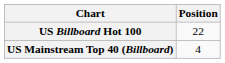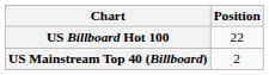 <table class="wikitable plainrowheaders" style="text-align:center">
 <tr>
 <th scope="col">Chart</th>
 <th scope="col">Position</th>
 </tr>
 <tr>
 <th scope="row">US <em>Billboard</em> Hot 100</th>
 <td>22</td>
 </tr>
 <tr>
 <th scope="row">US Mainstream Top 40 (<em>Billboard</em>)</th>
-<td>4</td>
+<td>2</td>
 </tr>
 </table>
